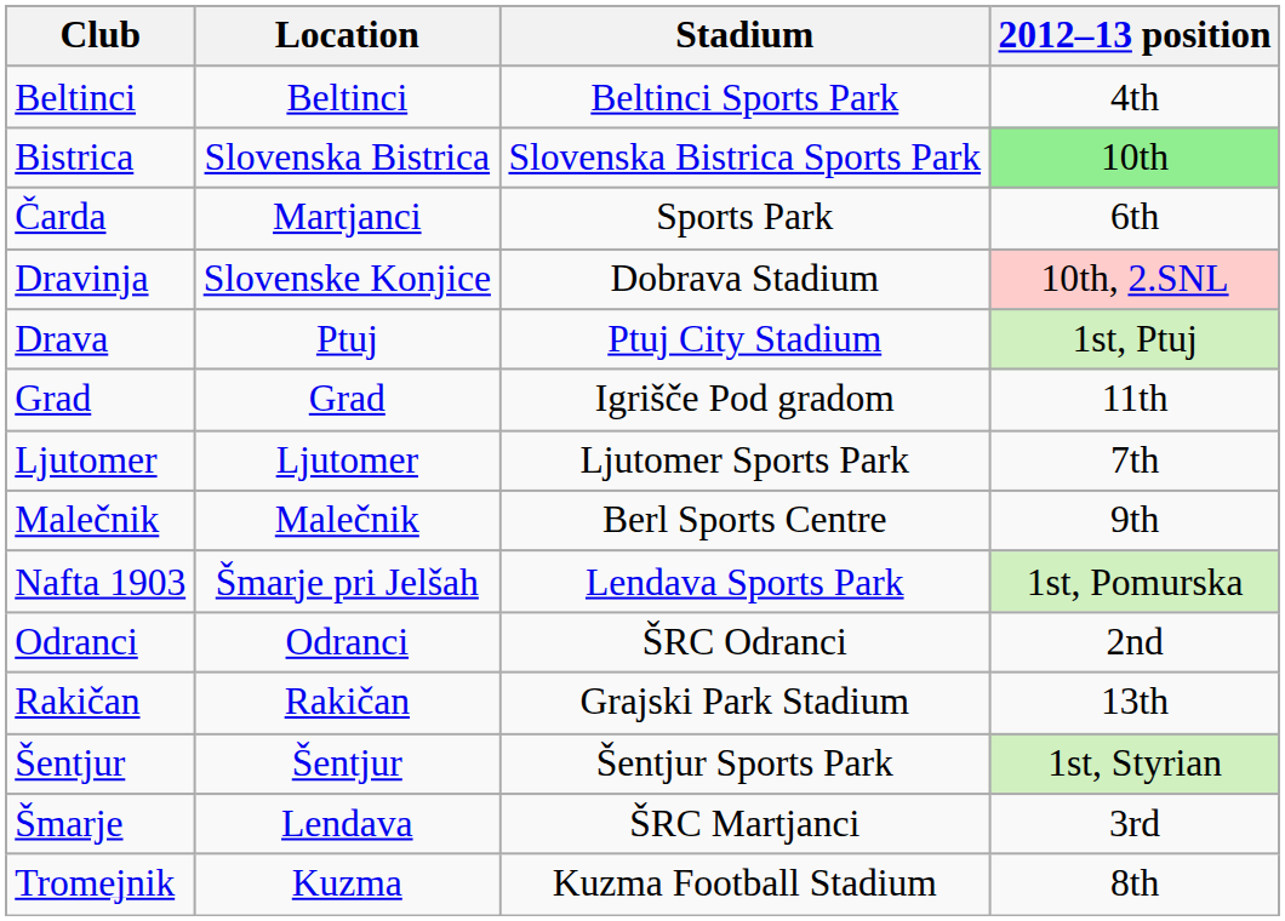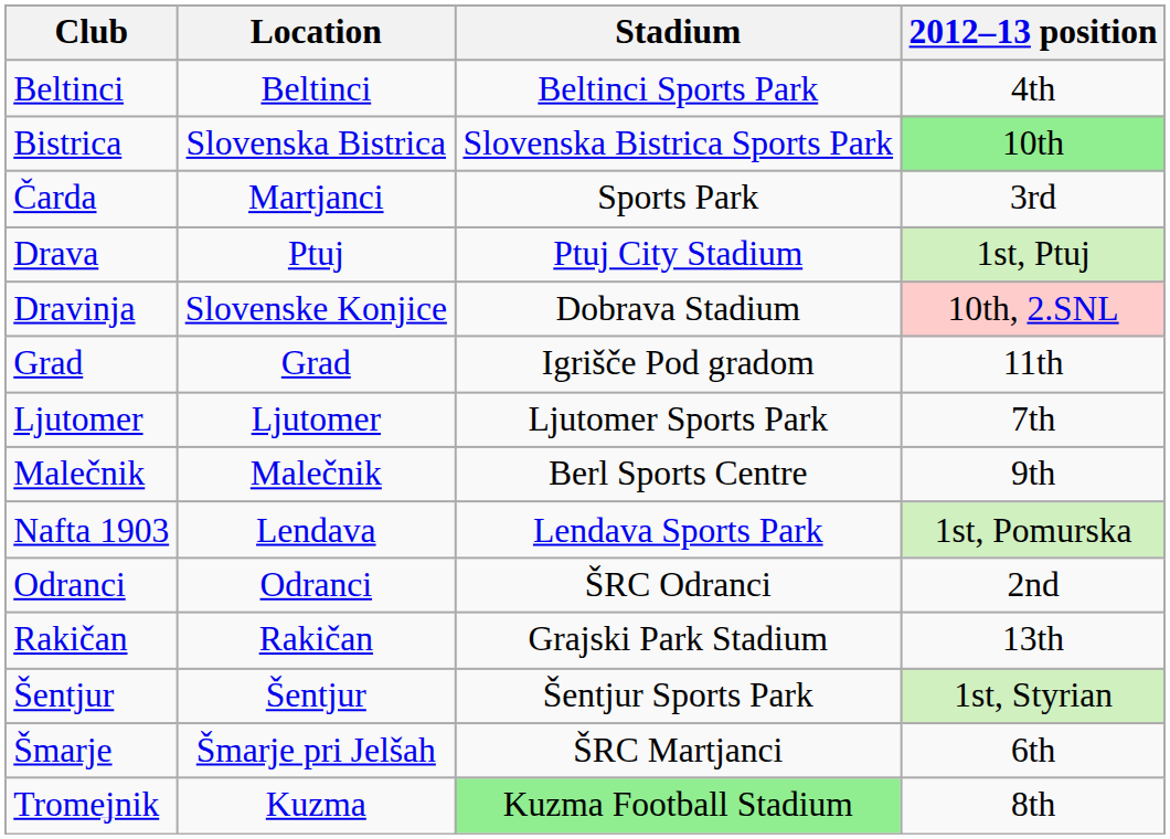 <table class="wikitable" style="text-align:center;">
 <tr>
 <th>Club</th>
 <th>Location</th>
 <th>Stadium</th>
 <th><a href='#'>2012–13</a> position</th>
 </tr>
 <tr>
 <td style="text-align:left;"><a href='#'>Beltinci</a></td>
 <td><a href='#'>Beltinci</a></td>
 <td><a href='#'>Beltinci Sports Park</a></td>
 <td>4th</td>
 </tr>
 <tr>
 <td style="text-align:left;"><a href='#'>Bistrica</a></td>
 <td><a href='#'>Slovenska Bistrica</a></td>
 <td><a href='#'>Slovenska Bistrica Sports Park</a></td>
 <td style="background: lightgreen;">10th</td>
 </tr>
 <tr>
 <td style="text-align:left;"><a href='#'>Čarda</a></td>
 <td><a href='#'>Martjanci</a></td>
 <td>Sports Park</td>
-<td>6th</td>
+<td>3rd</td>
+</tr>
+<tr>
+<td style="text-align:left;"><a href='#'>Drava</a></td>
+<td><a href='#'>Ptuj</a></td>
+<td><a href='#'>Ptuj City Stadium</a></td>
+<td bgcolor="#D0F0C0">1st, Ptuj</td>
 </tr>
 <tr>
 <td style="text-align:left;"><a href='#'>Dravinja</a></td>
 <td><a href='#'>Slovenske Konjice</a></td>
 <td>Dobrava Stadium</td>
 <td bgcolor="#FFCCCC">10th, <a href='#'>2.SNL</a></td>
-</tr>
-<tr>
-<td style="text-align:left;"><a href='#'>Drava</a></td>
-<td><a href='#'>Ptuj</a></td>
-<td><a href='#'>Ptuj City Stadium</a></td>
-<td bgcolor="#D0F0C0">1st, Ptuj</td>
 </tr>
 <tr>
 <td style="text-align:left;"><a href='#'>Grad</a></td>
 <td><a href='#'>Grad</a></td>
 <td>Igrišče Pod gradom</td>
 <td>11th</td>
 </tr>
 <tr>
 <td style="text-align:left;"><a href='#'>Ljutomer</a></td>
 <td><a href='#'>Ljutomer</a></td>
 <td>Ljutomer Sports Park</td>
 <td>7th</td>
 </tr>
 <tr>
 <td style="text-align:left;"><a href='#'>Malečnik</a></td>
 <td><a href='#'>Malečnik</a></td>
 <td>Berl Sports Centre</td>
 <td>9th</td>
 </tr>
 <tr>
 <td style="text-align:left;"><a href='#'>Nafta 1903</a></td>
-<td><a href='#'>Šmarje pri Jelšah</a></td>
+<td><a href='#'>Lendava</a></td>
 <td><a href='#'>Lendava Sports Park</a></td>
 <td bgcolor="#D0F0C0">1st, Pomurska</td>
 </tr>
 <tr>
 <td style="text-align:left;"><a href='#'>Odranci</a></td>
 <td><a href='#'>Odranci</a></td>
 <td>ŠRC Odranci</td>
 <td>2nd</td>
 </tr>
 <tr>
 <td style="text-align:left;"><a href='#'>Rakičan</a></td>
 <td><a href='#'>Rakičan</a></td>
 <td>Grajski Park Stadium</td>
 <td>13th</td>
 </tr>
 <tr>
 <td style="text-align:left;"><a href='#'>Šentjur</a></td>
 <td><a href='#'>Šentjur</a></td>
 <td>Šentjur Sports Park</td>
 <td bgcolor="#D0F0C0">1st, Styrian</td>
 </tr>
 <tr>
 <td style="text-align:left;"><a href='#'>Šmarje</a></td>
-<td><a href='#'>Lendava</a></td>
+<td><a href='#'>Šmarje pri Jelšah</a></td>
 <td>ŠRC Martjanci</td>
-<td>3rd</td>
+<td>6th</td>
 </tr>
 <tr>
 <td style="text-align:left;"><a href='#'>Tromejnik</a></td>
 <td><a href='#'>Kuzma</a></td>
-<td>Kuzma Football Stadium</td>
+<td style="background: lightgreen;">Kuzma Football Stadium</td>
 <td>8th</td>
 </tr>
 </table>
